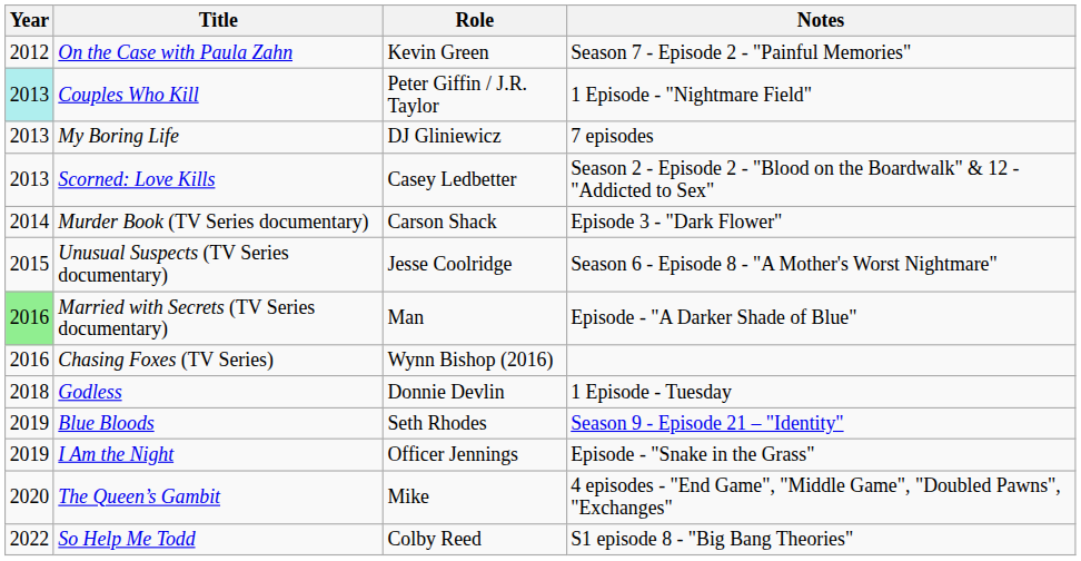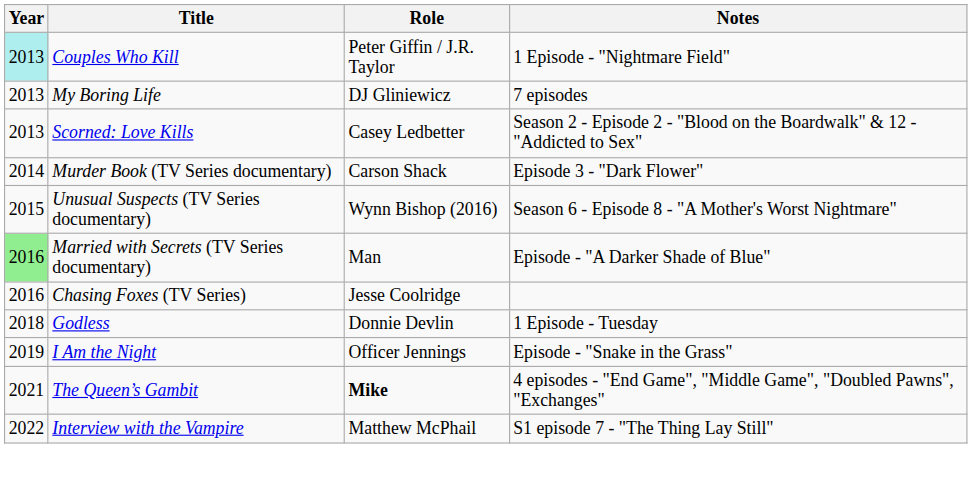 <table class=" wikitable sortable">
 <tr>
 <th>Year</th>
 <th>Title</th>
 <th>Role</th>
 <th>Notes</th>
-</tr>
-<tr>
-<td>2012</td>
-<td><em> <a href='#'>On the Case with Paula Zahn</a> </em></td>
-<td>Kevin Green</td>
-<td>Season 7 - Episode 2 - "Painful Memories"</td>
 </tr>
 <tr>
 <td style="background: paleturquoise;">2013</td>
 <td><em><a href='#'>Couples Who Kill</a></em></td>
 <td>Peter Giffin / J.R. Taylor</td>
 <td>1 Episode - "Nightmare Field"</td>
 </tr>
 <tr>
 <td>2013</td>
 <td><em>My Boring Life </em></td>
 <td>DJ Gliniewicz</td>
 <td>7 episodes</td>
 </tr>
 <tr>
 <td>2013</td>
 <td><em><a href='#'>Scorned: Love Kills</a></em></td>
 <td>Casey Ledbetter</td>
 <td>Season 2 - Episode 2 - "Blood on the Boardwalk" & 12 - "Addicted to Sex"</td>
 </tr>
 <tr>
 <td>2014</td>
 <td><em>Murder Book</em> (TV Series documentary)</td>
 <td>Carson Shack</td>
 <td>Episode 3 - "Dark Flower"</td>
 </tr>
 <tr>
 <td>2015</td>
 <td><em>Unusual Suspects</em> (TV Series documentary)</td>
-<td>Jesse Coolridge</td>
+<td>Wynn Bishop (2016)</td>
 <td>Season 6 - Episode 8 - "A Mother's Worst Nightmare"</td>
 </tr>
 <tr>
 <td style="background: lightgreen;">2016</td>
 <td><em>Married with Secrets</em> (TV Series documentary)</td>
 <td>Man</td>
 <td>Episode - "A Darker Shade of Blue"</td>
 </tr>
 <tr>
 <td>2016</td>
 <td><em>Chasing Foxes</em> (TV Series)</td>
-<td>Wynn Bishop (2016)</td>
+<td>Jesse Coolridge</td>
 </tr>
 <tr>
 <td>2018</td>
 <td><em><a href='#'>Godless</a></em></td>
 <td>Donnie Devlin</td>
 <td>1 Episode - Tuesday</td>
 </tr>
 <tr>
 <td>2019</td>
-<td><em><a href='#'>Blue Bloods</a></em></td>
-<td>Seth Rhodes</td>
-<td><a href='#'>Season 9 - Episode 21 – "Identity"</a></td>
-</tr>
-<tr>
-<td>2019</td>
 <td><em> <a href='#'>I Am the Night</a></em></td>
 <td>Officer Jennings</td>
 <td>Episode - "Snake in the Grass"</td>
 </tr>
 <tr>
-<td>2020</td>
+<td>2021</td>
 <td><em><a href='#'>The Queen’s Gambit</a></em></td>
-<td>Mike</td>
+<td><strong>Mike</strong></td>
 <td>4 episodes - "End Game", "Middle Game", "Doubled Pawns", "Exchanges"</td>
 </tr>
 <tr>
 <td>2022</td>
-<td><em><a href='#'>So Help Me Todd</a></em></td>
-<td>Colby Reed</td>
-<td>S1 episode 8 - "Big Bang Theories"</td>
+<td><em><a href='#'>Interview with the Vampire</a></em></td>
+<td>Matthew McPhail</td>
+<td>S1 episode 7 - "The Thing Lay Still"</td>
 </tr>
 </table>
